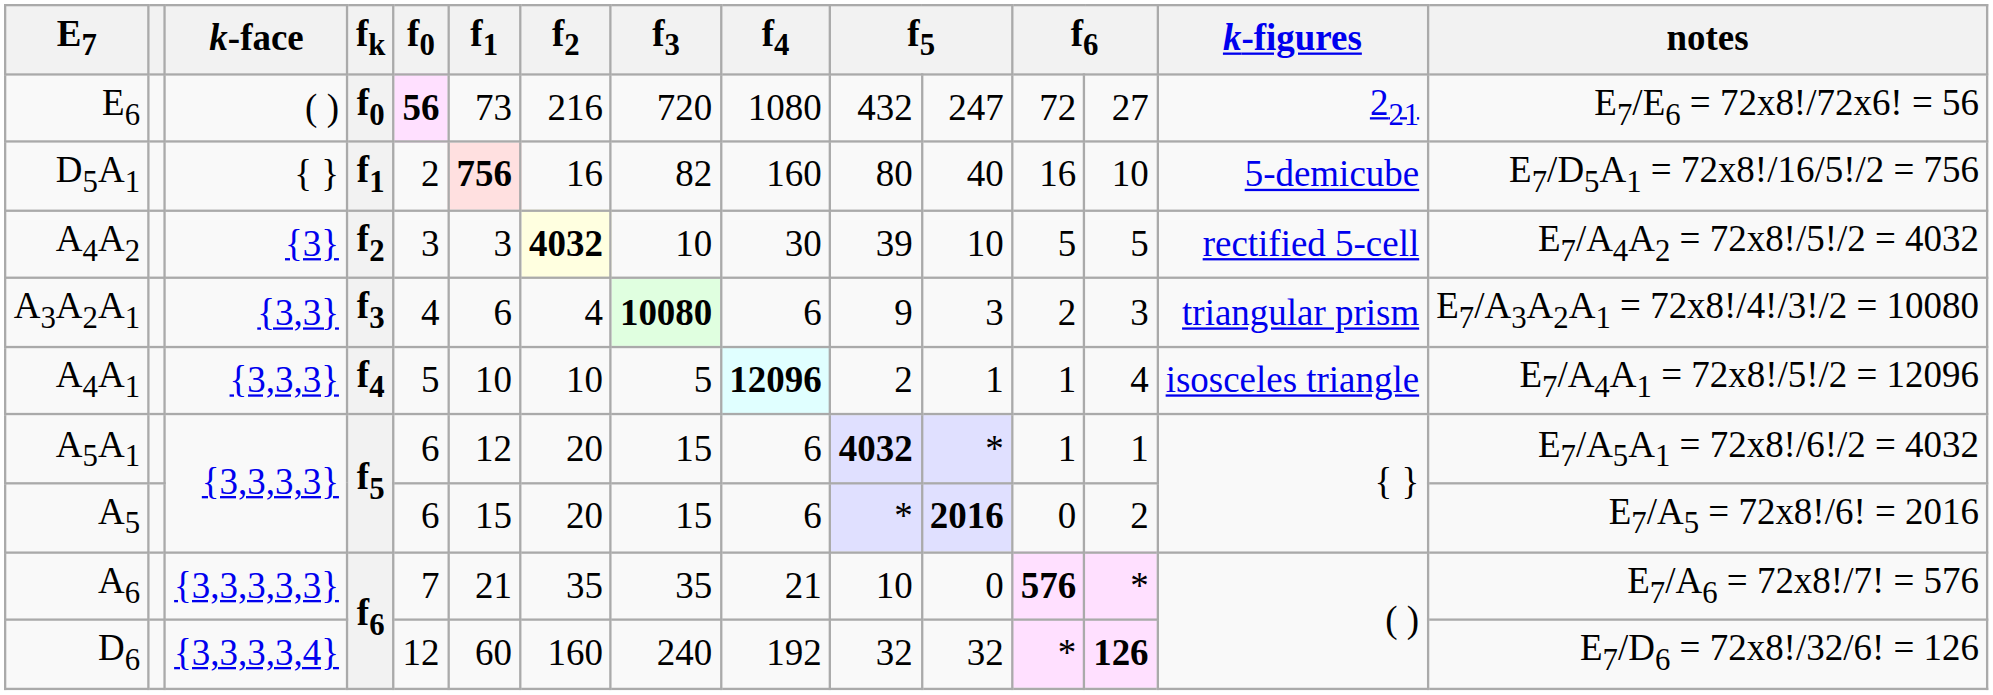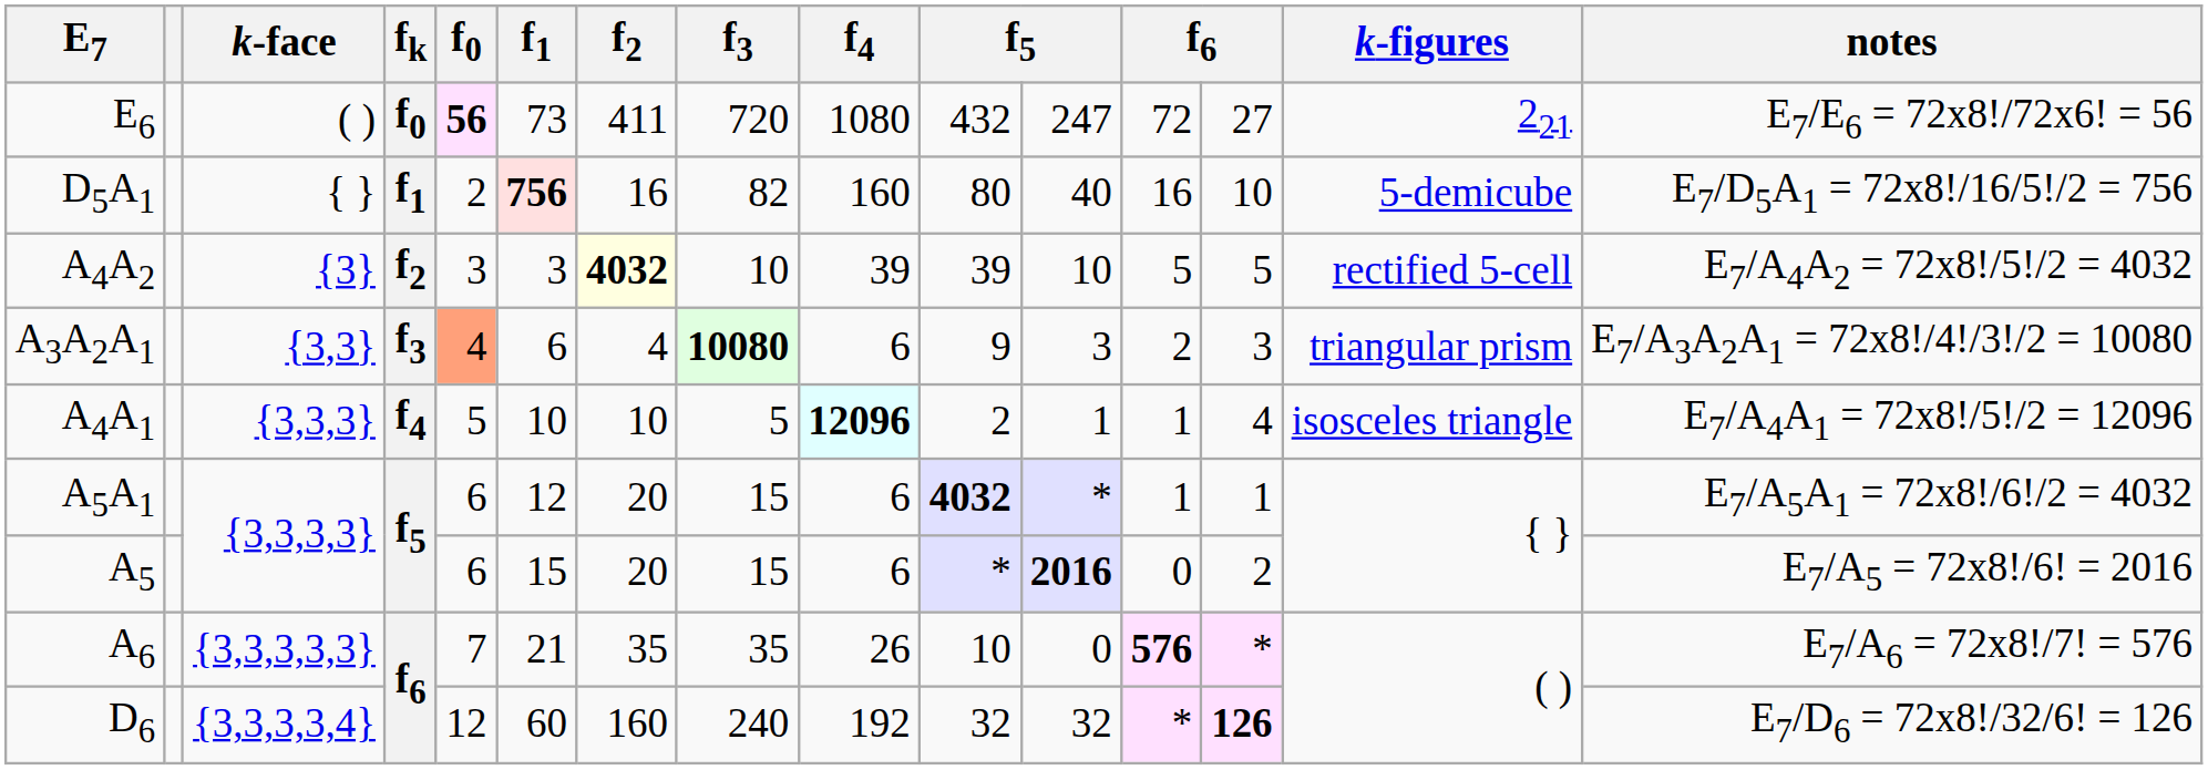 <table class=wikitable>
 <tr>
 <th>E<sub>7</sub></th>
 <th></th>
 <th><em>k</em>-face</th>
 <th>f<sub>k</sub></th>
 <th>f<sub>0</sub></th>
 <th>f<sub>1</sub></th>
 <th>f<sub>2</sub></th>
 <th>f<sub>3</sub></th>
 <th>f<sub>4</sub></th>
 <th colspan=2>f<sub>5</sub></th>
 <th colspan=2>f<sub>6</sub></th>
 <th><a href='#'><em>k</em>-figures</a></th>
 <th>notes</th>
 </tr>
 <tr align=right>
 <td>E<sub>6</sub></td>
 <td></td>
 <td>( )</td>
 <th>f<sub>0</sub></th>
 <td BGCOLOR="#ffe0ff"><strong>56</strong></td>
 <td>73</td>
-<td>216</td>
+<td>411</td>
 <td>720</td>
 <td>1080</td>
 <td>432</td>
 <td>247</td>
 <td>72</td>
 <td>27</td>
 <td><a href='#'>2<sub>21</sub></a></td>
 <td>E<sub>7</sub>/E<sub>6</sub> =  72x8!/72x6! = 56</td>
 </tr>
 <tr align=right>
 <td>D<sub>5</sub>A<sub>1</sub></td>
 <td></td>
 <td>{ }</td>
 <th>f<sub>1</sub></th>
 <td>2</td>
 <td BGCOLOR="#ffe0e0"><strong>756</strong></td>
 <td>16</td>
 <td>82</td>
 <td>160</td>
 <td>80</td>
 <td>40</td>
 <td>16</td>
 <td>10</td>
 <td><a href='#'>5-demicube</a></td>
 <td>E<sub>7</sub>/D<sub>5</sub>A<sub>1</sub> =  72x8!/16/5!/2 = 756</td>
 </tr>
 <tr align=right>
 <td>A<sub>4</sub>A<sub>2</sub></td>
 <td></td>
 <td><a href='#'>{3}</a></td>
 <th>f<sub>2</sub></th>
 <td>3</td>
 <td>3</td>
 <td BGCOLOR="#ffffe0"><strong>4032</strong></td>
 <td>10</td>
-<td>30</td>
+<td>39</td>
 <td>39</td>
 <td>10</td>
 <td>5</td>
 <td>5</td>
 <td><a href='#'>rectified 5-cell</a></td>
 <td>E<sub>7</sub>/A<sub>4</sub>A<sub>2</sub> =  72x8!/5!/2 = 4032</td>
 </tr>
 <tr align=right>
 <td>A<sub>3</sub>A<sub>2</sub>A<sub>1</sub></td>
 <td></td>
 <td><a href='#'>{3,3}</a></td>
 <th>f<sub>3</sub></th>
-<td>4</td>
+<td style="background: lightsalmon;">4</td>
 <td>6</td>
 <td>4</td>
 <td BGCOLOR="#e0ffe0"><strong>10080</strong></td>
 <td>6</td>
 <td>9</td>
 <td>3</td>
 <td>2</td>
 <td>3</td>
 <td><a href='#'>triangular prism</a></td>
 <td>E<sub>7</sub>/A<sub>3</sub>A<sub>2</sub>A<sub>1</sub> = 72x8!/4!/3!/2 = 10080</td>
 </tr>
 <tr align=right>
 <td>A<sub>4</sub>A<sub>1</sub></td>
 <td></td>
 <td><a href='#'>{3,3,3}</a></td>
 <th>f<sub>4</sub></th>
 <td>5</td>
 <td>10</td>
 <td>10</td>
 <td>5</td>
 <td BGCOLOR="#e0ffff"><strong>12096</strong></td>
 <td>2</td>
 <td>1</td>
 <td>1</td>
 <td>4</td>
 <td><a href='#'>isosceles triangle</a></td>
 <td>E<sub>7</sub>/A<sub>4</sub>A<sub>1</sub> = 72x8!/5!/2 = 12096</td>
 </tr>
 <tr align=right>
 <td>A<sub>5</sub>A<sub>1</sub></td>
 <td></td>
 <td rowspan=2><a href='#'>{3,3,3,3}</a></td>
 <th rowspan=2>f<sub>5</sub></th>
 <td>6</td>
 <td>12</td>
 <td>20</td>
 <td>15</td>
 <td>6</td>
 <td BGCOLOR="#e0e0ff"><strong>4032</strong></td>
 <td BGCOLOR="#e0e0ff">*</td>
 <td>1</td>
 <td>1</td>
 <td rowspan=2>{ }</td>
 <td>E<sub>7</sub>/A<sub>5</sub>A<sub>1</sub> = 72x8!/6!/2 = 4032</td>
 </tr>
 <tr align=right>
 <td>A<sub>5</sub></td>
 <td></td>
 <td>6</td>
 <td>15</td>
 <td>20</td>
 <td>15</td>
 <td>6</td>
 <td BGCOLOR="#e0e0ff">*</td>
 <td BGCOLOR="#e0e0ff"><strong>2016</strong></td>
 <td>0</td>
 <td>2</td>
 <td>E<sub>7</sub>/A<sub>5</sub> = 72x8!/6! = 2016</td>
 </tr>
 <tr align=right>
 <td>A<sub>6</sub></td>
 <td></td>
 <td><a href='#'>{3,3,3,3,3}</a></td>
 <th rowspan=2>f<sub>6</sub></th>
 <td>7</td>
 <td>21</td>
 <td>35</td>
 <td>35</td>
-<td>21</td>
+<td>26</td>
 <td>10</td>
 <td>0</td>
 <td BGCOLOR="#ffe0ff"><strong>576</strong></td>
 <td BGCOLOR="#ffe0ff">*</td>
 <td rowspan=2>( )</td>
 <td>E<sub>7</sub>/A<sub>6</sub> = 72x8!/7! = 576</td>
 </tr>
 <tr align=right>
 <td>D<sub>6</sub></td>
 <td></td>
 <td><a href='#'>{3,3,3,3,4}</a></td>
 <td>12</td>
 <td>60</td>
 <td>160</td>
 <td>240</td>
 <td>192</td>
 <td>32</td>
 <td>32</td>
 <td BGCOLOR="#ffe0ff">*</td>
 <td BGCOLOR="#ffe0ff"><strong>126</strong></td>
 <td>E<sub>7</sub>/D<sub>6</sub> = 72x8!/32/6! = 126</td>
 </tr>
 </table>
